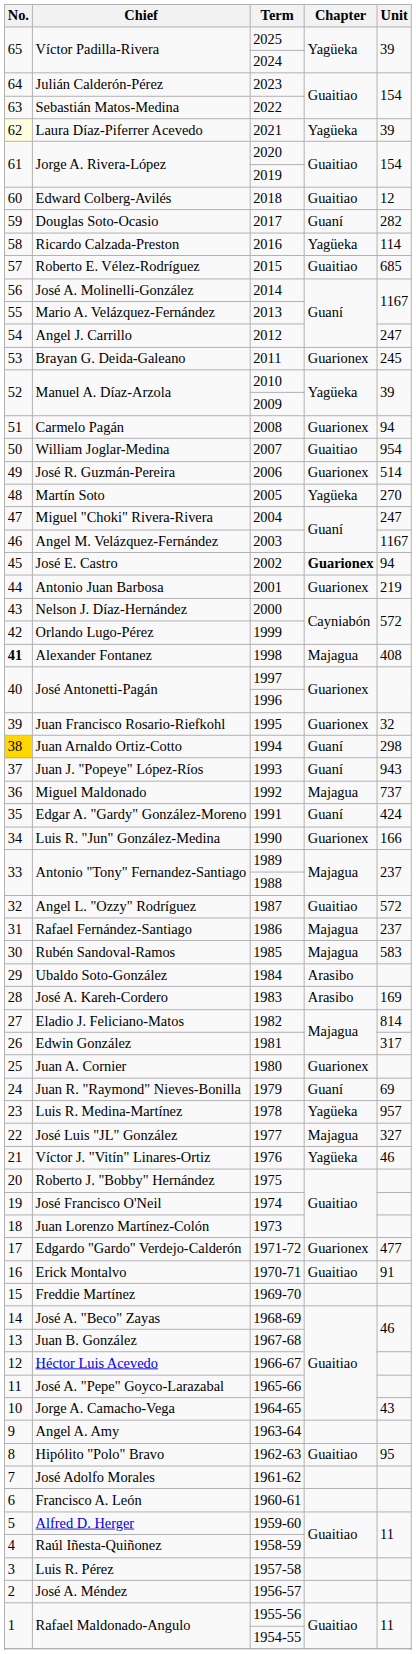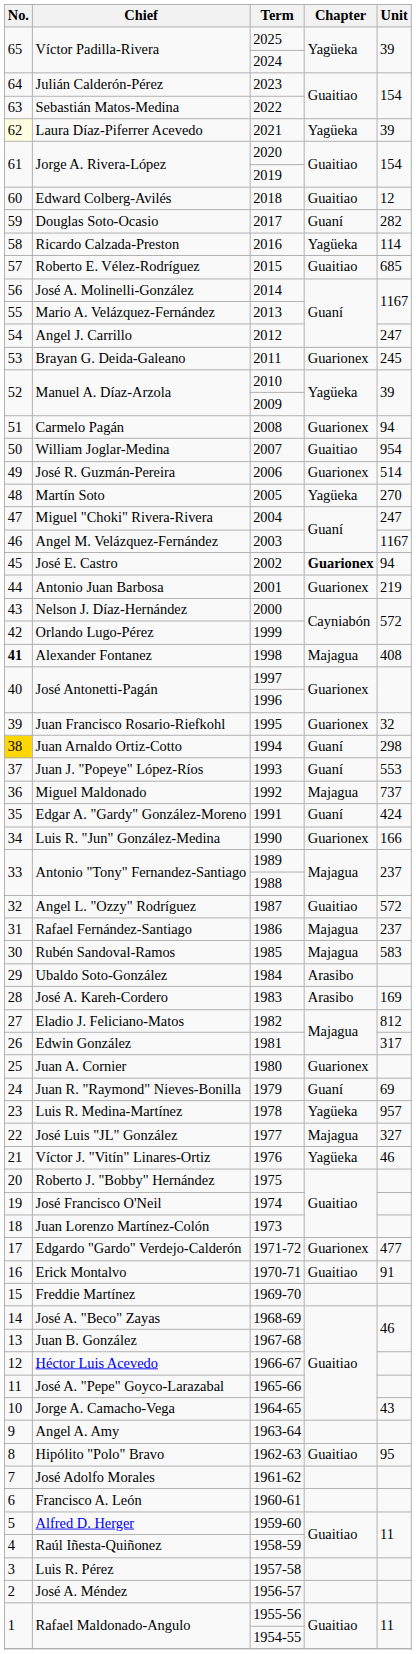 <table class="wikitable mw-collapsible mw-collapsed">
 <tr>
 <th>No.</th>
 <th>Chief</th>
 <th>Term</th>
 <th>Chapter</th>
 <th>Unit</th>
 </tr>
 <tr>
 <td rowspan="2">65</td>
 <td rowspan="2">Víctor Padilla-Rivera</td>
 <td>2025</td>
 <td rowspan="2">Yagüeka</td>
 <td rowspan="2">39</td>
 </tr>
 <tr>
 <td>2024</td>
 </tr>
 <tr>
 <td>64</td>
 <td>Julián Calderón-Pérez</td>
 <td>2023</td>
 <td rowspan="2">Guaitiao</td>
 <td rowspan="2">154</td>
 </tr>
 <tr>
 <td>63</td>
 <td>Sebastián Matos-Medina</td>
 <td>2022</td>
 </tr>
 <tr>
 <td style="background: lightyellow;">62</td>
 <td>Laura Díaz-Piferrer Acevedo</td>
 <td>2021</td>
 <td>Yagüeka</td>
 <td>39</td>
 </tr>
 <tr>
 <td rowspan="2">61</td>
 <td rowspan="2">Jorge A. Rivera-López</td>
 <td>2020</td>
 <td rowspan="2">Guaitiao</td>
 <td rowspan="2">154</td>
 </tr>
 <tr>
 <td>2019</td>
 </tr>
 <tr>
 <td>60</td>
 <td>Edward Colberg-Avilés</td>
 <td>2018</td>
 <td>Guaitiao</td>
 <td>12</td>
 </tr>
 <tr>
 <td>59</td>
 <td>Douglas Soto-Ocasio</td>
 <td>2017</td>
 <td>Guaní</td>
 <td>282</td>
 </tr>
 <tr>
 <td>58</td>
 <td>Ricardo Calzada-Preston</td>
 <td>2016</td>
 <td>Yagüeka</td>
 <td>114</td>
 </tr>
 <tr>
 <td>57</td>
 <td>Roberto E. Vélez-Rodríguez</td>
 <td>2015</td>
 <td>Guaitiao</td>
 <td>685</td>
 </tr>
 <tr>
 <td>56</td>
 <td>José A. Molinelli-González</td>
 <td>2014</td>
 <td rowspan="3">Guaní</td>
 <td rowspan="2">1167</td>
 </tr>
 <tr>
 <td>55</td>
 <td>Mario A. Velázquez-Fernández</td>
 <td>2013</td>
 </tr>
 <tr>
 <td>54</td>
 <td>Angel J. Carrillo</td>
 <td>2012</td>
 <td>247</td>
 </tr>
 <tr>
 <td>53</td>
 <td>Brayan G. Deida-Galeano</td>
 <td>2011</td>
 <td>Guarionex</td>
 <td>245</td>
 </tr>
 <tr>
 <td rowspan="2">52</td>
 <td rowspan="2">Manuel A. Díaz-Arzola</td>
 <td>2010</td>
 <td rowspan="2">Yagüeka</td>
 <td rowspan="2">39</td>
 </tr>
 <tr>
 <td>2009</td>
 </tr>
 <tr>
 <td>51</td>
 <td>Carmelo Pagán</td>
 <td>2008</td>
 <td>Guarionex</td>
 <td>94</td>
 </tr>
 <tr>
 <td>50</td>
 <td>William Joglar-Medina</td>
 <td>2007</td>
 <td>Guaitiao</td>
 <td>954</td>
 </tr>
 <tr>
 <td>49</td>
 <td>José R. Guzmán-Pereira</td>
 <td>2006</td>
 <td>Guarionex</td>
 <td>514</td>
 </tr>
 <tr>
 <td>48</td>
 <td>Martín Soto</td>
 <td>2005</td>
 <td>Yagüeka</td>
 <td>270</td>
 </tr>
 <tr>
 <td>47</td>
 <td>Miguel "Choki" Rivera-Rivera</td>
 <td>2004</td>
 <td rowspan="2">Guaní</td>
 <td>247</td>
 </tr>
 <tr>
 <td>46</td>
 <td>Angel M. Velázquez-Fernández</td>
 <td>2003</td>
 <td>1167</td>
 </tr>
 <tr>
 <td>45</td>
 <td>José E. Castro</td>
 <td>2002</td>
 <td><strong>Guarionex</strong></td>
 <td>94</td>
 </tr>
 <tr>
 <td>44</td>
 <td>Antonio Juan Barbosa</td>
 <td>2001</td>
 <td>Guarionex</td>
 <td>219</td>
 </tr>
 <tr>
 <td>43</td>
 <td>Nelson J. Díaz-Hernández</td>
 <td>2000</td>
 <td rowspan="2">Cayniabón</td>
 <td rowspan="2">572</td>
 </tr>
 <tr>
 <td>42</td>
 <td>Orlando Lugo-Pérez</td>
 <td>1999</td>
 </tr>
 <tr>
 <td><strong>41</strong></td>
 <td>Alexander Fontanez</td>
 <td>1998</td>
 <td>Majagua</td>
 <td>408</td>
 </tr>
 <tr>
 <td rowspan="2">40</td>
 <td rowspan="2">José Antonetti-Pagán</td>
 <td>1997</td>
 <td rowspan="2">Guarionex</td>
 <td rowspan="2"></td>
 </tr>
 <tr>
 <td>1996</td>
 </tr>
 <tr>
 <td>39</td>
 <td>Juan Francisco Rosario-Riefkohl</td>
 <td>1995</td>
 <td>Guarionex</td>
 <td>32</td>
 </tr>
 <tr>
 <td style="background: gold;">38</td>
 <td>Juan Arnaldo Ortiz-Cotto</td>
 <td>1994</td>
 <td>Guaní</td>
 <td>298</td>
 </tr>
 <tr>
 <td>37</td>
 <td>Juan J. "Popeye" López-Ríos</td>
 <td>1993</td>
 <td>Guaní</td>
-<td>943</td>
+<td>553</td>
 </tr>
 <tr>
 <td>36</td>
 <td>Miguel Maldonado</td>
 <td>1992</td>
 <td>Majagua</td>
 <td>737</td>
 </tr>
 <tr>
 <td>35</td>
 <td>Edgar A. "Gardy" González-Moreno</td>
 <td>1991</td>
 <td>Guaní</td>
 <td>424</td>
 </tr>
 <tr>
 <td>34</td>
 <td>Luis R. "Jun" González-Medina</td>
 <td>1990</td>
 <td>Guarionex</td>
 <td>166</td>
 </tr>
 <tr>
 <td rowspan="2">33</td>
 <td rowspan="2">Antonio "Tony" Fernandez-Santiago</td>
 <td>1989</td>
 <td rowspan="2">Majagua</td>
 <td rowspan="2">237</td>
 </tr>
 <tr>
 <td>1988</td>
 </tr>
 <tr>
 <td>32</td>
 <td>Angel L. "Ozzy" Rodríguez</td>
 <td>1987</td>
 <td>Guaitiao</td>
 <td>572</td>
 </tr>
 <tr>
 <td>31</td>
 <td>Rafael Fernández-Santiago</td>
 <td>1986</td>
 <td>Majagua</td>
 <td>237</td>
 </tr>
 <tr>
 <td>30</td>
 <td>Rubén Sandoval-Ramos</td>
 <td>1985</td>
 <td>Majagua</td>
 <td>583</td>
 </tr>
 <tr>
 <td>29</td>
 <td>Ubaldo Soto-González</td>
 <td>1984</td>
 <td>Arasibo</td>
 <td></td>
 </tr>
 <tr>
 <td>28</td>
 <td>José A. Kareh-Cordero</td>
 <td>1983</td>
 <td>Arasibo</td>
 <td>169</td>
 </tr>
 <tr>
 <td>27</td>
 <td>Eladio J. Feliciano-Matos</td>
 <td>1982</td>
 <td rowspan="2">Majagua</td>
-<td>814</td>
+<td>812</td>
 </tr>
 <tr>
 <td>26</td>
 <td>Edwin González</td>
 <td>1981</td>
 <td>317</td>
 </tr>
 <tr>
 <td>25</td>
 <td>Juan A. Cornier</td>
 <td>1980</td>
 <td>Guarionex</td>
 <td></td>
 </tr>
 <tr>
 <td>24</td>
 <td>Juan R. "Raymond" Nieves-Bonilla</td>
 <td>1979</td>
 <td>Guaní</td>
 <td>69</td>
 </tr>
 <tr>
 <td>23</td>
 <td>Luis R. Medina-Martínez</td>
 <td>1978</td>
 <td>Yagüeka</td>
 <td>957</td>
 </tr>
 <tr>
 <td>22</td>
 <td>José Luis "JL" González</td>
 <td>1977</td>
 <td>Majagua</td>
 <td>327</td>
 </tr>
 <tr>
 <td>21</td>
 <td>Víctor J. "Vitín" Linares-Ortiz</td>
 <td>1976</td>
 <td>Yagüeka</td>
 <td>46</td>
 </tr>
 <tr>
 <td>20</td>
 <td>Roberto J. "Bobby" Hernández</td>
 <td>1975</td>
 <td rowspan="3">Guaitiao</td>
 <td></td>
 </tr>
 <tr>
 <td>19</td>
 <td>José Francisco O'Neil</td>
 <td>1974</td>
 <td></td>
 </tr>
 <tr>
 <td>18</td>
 <td>Juan Lorenzo Martínez-Colón</td>
 <td>1973</td>
 <td></td>
 </tr>
 <tr>
 <td>17</td>
 <td>Edgardo "Gardo" Verdejo-Calderón</td>
 <td>1971-72</td>
 <td>Guarionex</td>
 <td>477</td>
 </tr>
 <tr>
 <td>16</td>
 <td>Erick Montalvo</td>
 <td>1970-71</td>
 <td>Guaitiao</td>
 <td>91</td>
 </tr>
 <tr>
 <td>15</td>
 <td>Freddie Martínez</td>
 <td>1969-70</td>
 <td></td>
 <td></td>
 </tr>
 <tr>
 <td>14</td>
 <td>José A. "Beco" Zayas</td>
 <td>1968-69</td>
 <td rowspan="5">Guaitiao</td>
 <td rowspan="2">46</td>
 </tr>
 <tr>
 <td>13</td>
 <td>Juan B. González</td>
 <td>1967-68</td>
 </tr>
 <tr>
 <td>12</td>
 <td><a href='#'>Héctor Luis Acevedo</a></td>
 <td>1966-67</td>
 <td></td>
 </tr>
 <tr>
 <td>11</td>
 <td>José A. "Pepe" Goyco-Larazabal</td>
 <td>1965-66</td>
 <td></td>
 </tr>
 <tr>
 <td>10</td>
 <td>Jorge A. Camacho-Vega</td>
 <td>1964-65</td>
 <td>43</td>
 </tr>
 <tr>
 <td>9</td>
 <td>Angel A. Amy</td>
 <td>1963-64</td>
 <td></td>
 <td></td>
 </tr>
 <tr>
 <td>8</td>
 <td>Hipólito "Polo" Bravo</td>
 <td>1962-63</td>
 <td>Guaitiao</td>
 <td>95</td>
 </tr>
 <tr>
 <td>7</td>
 <td>José Adolfo Morales</td>
 <td>1961-62</td>
 <td></td>
 <td></td>
 </tr>
 <tr>
 <td>6</td>
 <td>Francisco A. León</td>
 <td>1960-61</td>
 <td></td>
 <td></td>
 </tr>
 <tr>
 <td>5</td>
 <td><a href='#'>Alfred D. Herger</a></td>
 <td>1959-60</td>
 <td rowspan="2">Guaitiao</td>
 <td rowspan="2">11</td>
 </tr>
 <tr>
 <td>4</td>
 <td>Raúl Iñesta-Quiñonez</td>
 <td>1958-59</td>
 </tr>
 <tr>
 <td>3</td>
 <td>Luis R. Pérez</td>
 <td>1957-58</td>
 <td></td>
 <td></td>
 </tr>
 <tr>
 <td>2</td>
 <td>José A. Méndez</td>
 <td>1956-57</td>
 <td></td>
 <td></td>
 </tr>
 <tr>
 <td rowspan="2">1</td>
 <td rowspan="2">Rafael Maldonado-Angulo</td>
 <td>1955-56</td>
 <td rowspan="2">Guaitiao</td>
 <td rowspan="2">11</td>
 </tr>
 <tr>
 <td>1954-55</td>
 </tr>
 <tr>
 </tr>
 <tr>
 </tr>
 </table>
